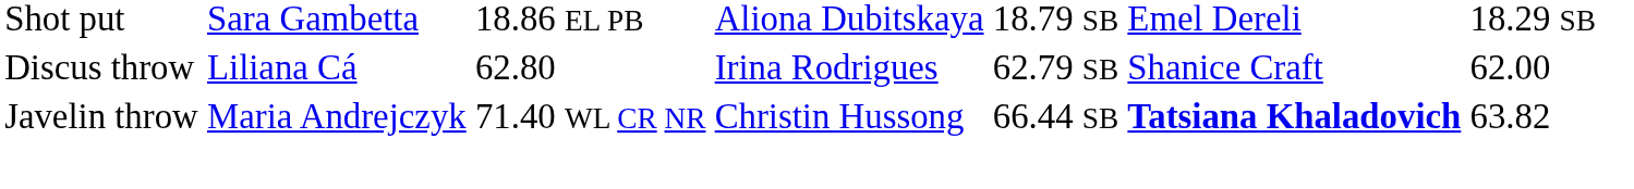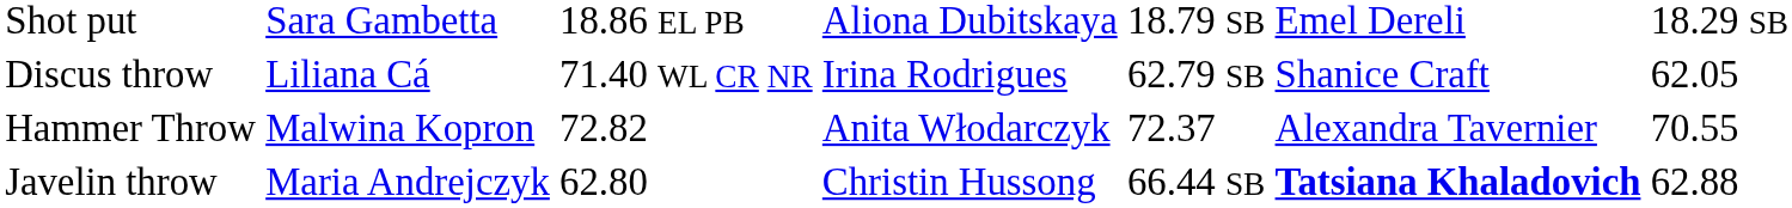 <table>
 <tr>
 <td>Shot put</td>
 <td> <a href='#'>Sara Gambetta</a></td>
 <td>18.86 <small> EL PB </small></td>
 <td> <a href='#'>Aliona Dubitskaya</a></td>
 <td>18.79 <small> SB </small></td>
 <td> <a href='#'>Emel Dereli</a></td>
 <td>18.29 <small> SB </small></td>
 </tr>
 <tr>
 <td>Discus throw</td>
 <td> <a href='#'>Liliana Cá</a></td>
-<td>62.80</td>
+<td>71.40 <small> WL <a href='#'>CR</a> <a href='#'>NR</a> </small></td>
 <td> <a href='#'>Irina Rodrigues</a></td>
 <td>62.79 <small> SB </small></td>
 <td> <a href='#'>Shanice Craft</a></td>
-<td>62.00</td>
+<td>62.05</td>
+</tr>
+<tr>
+<td>Hammer Throw</td>
+<td> <a href='#'>Malwina Kopron</a></td>
+<td>72.82</td>
+<td> <a href='#'>Anita Włodarczyk</a></td>
+<td>72.37</td>
+<td> <a href='#'>Alexandra Tavernier</a></td>
+<td>70.55</td>
 </tr>
 <tr>
 <td>Javelin throw</td>
 <td> <a href='#'>Maria Andrejczyk</a></td>
-<td>71.40 <small> WL <a href='#'>CR</a> <a href='#'>NR</a> </small></td>
+<td>62.80</td>
 <td> <a href='#'>Christin Hussong</a></td>
 <td>66.44 <small> SB </small></td>
 <td><strong> <a href='#'>Tatsiana Khaladovich</a></strong></td>
-<td>63.82</td>
+<td>62.88</td>
 </tr>
 </table>
